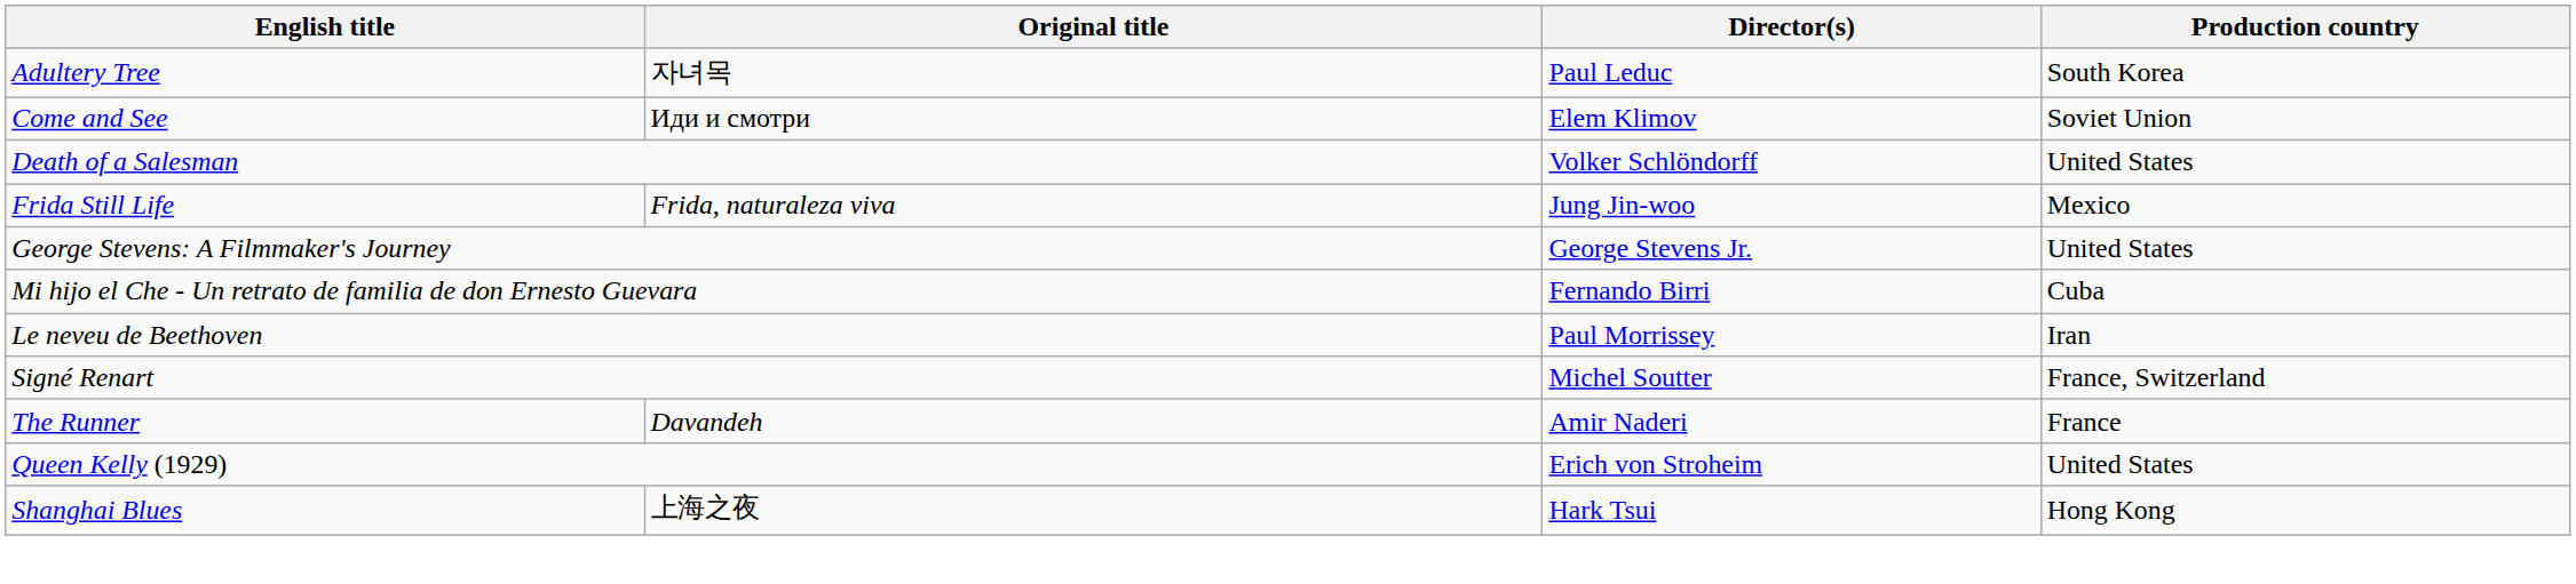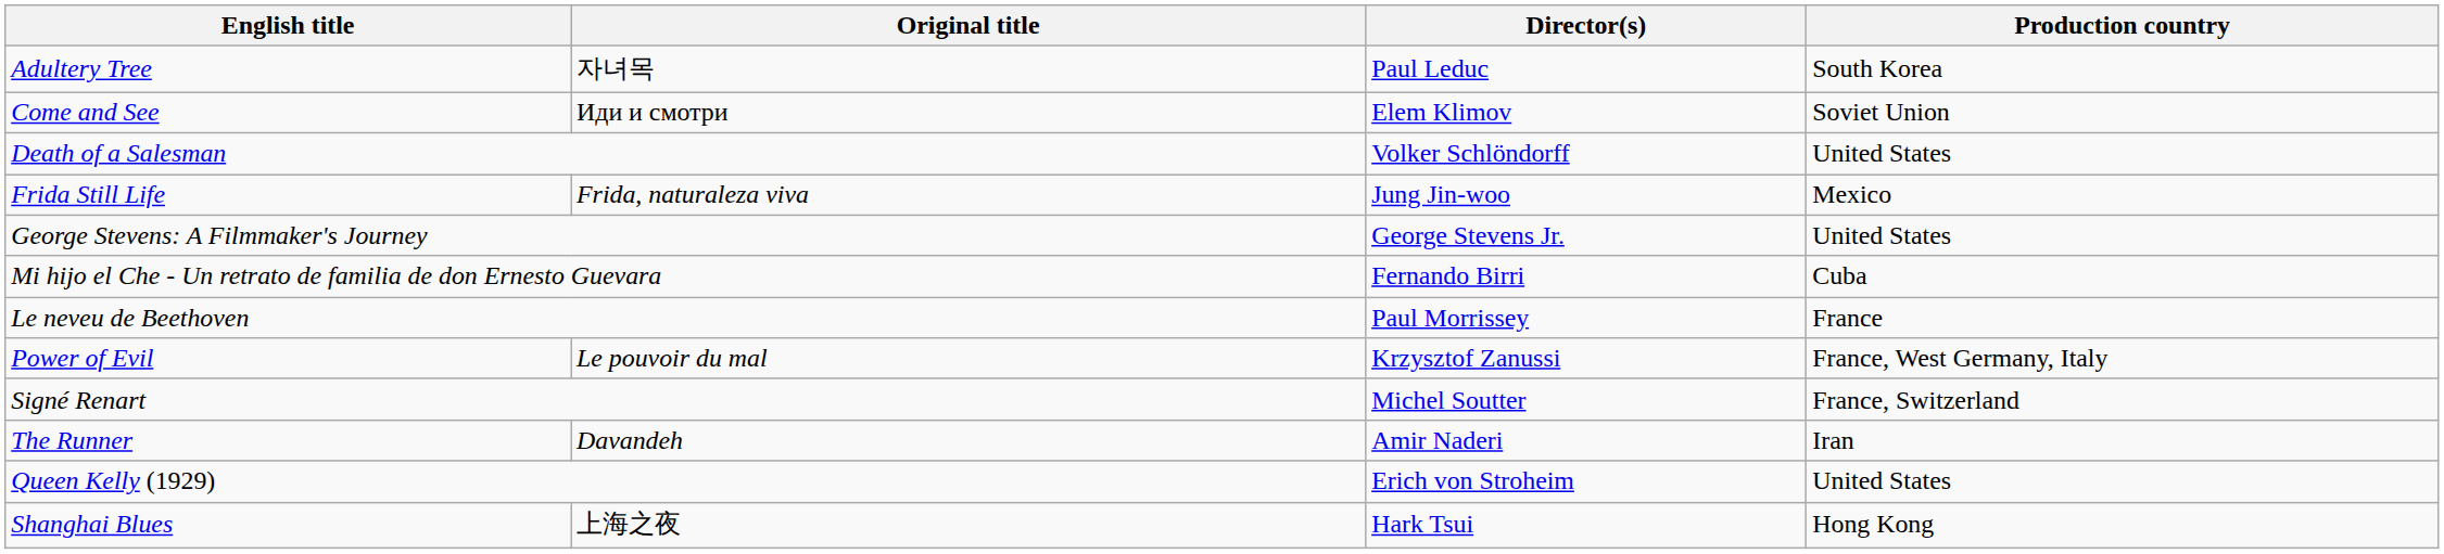 <table class="wikitable" width="95%">
 <tr>
 <th>English title</th>
 <th>Original title</th>
 <th>Director(s)</th>
 <th>Production country</th>
 </tr>
 <tr>
 <td><em><a href='#'>Adultery Tree</a></em></td>
 <td>자녀목</td>
 <td><a href='#'>Paul Leduc</a></td>
 <td>South Korea</td>
 </tr>
 <tr>
 <td><em><a href='#'>Come and See</a></em></td>
 <td>Иди и смотри</td>
 <td><a href='#'>Elem Klimov</a></td>
 <td>Soviet Union</td>
 </tr>
 <tr>
 <td colspan=2><em><a href='#'>Death of a Salesman</a> </em></td>
 <td><a href='#'>Volker Schlöndorff</a></td>
 <td>United States</td>
 </tr>
 <tr>
 <td><em><a href='#'>Frida Still Life</a></em></td>
 <td><em>Frida, naturaleza viva</em></td>
 <td><a href='#'>Jung Jin-woo</a></td>
 <td>Mexico</td>
 </tr>
 <tr>
 <td colspan=2><em>George Stevens: A Filmmaker's Journey</em></td>
 <td><a href='#'>George Stevens Jr.</a></td>
 <td>United States</td>
 </tr>
 <tr>
 <td colspan=2><em>Mi hijo el Che - Un retrato de familia de don Ernesto Guevara</em></td>
 <td><a href='#'>Fernando Birri</a></td>
 <td>Cuba</td>
 </tr>
 <tr>
 <td colspan=2><em>Le neveu de Beethoven</em></td>
 <td><a href='#'>Paul Morrissey</a></td>
-<td>Iran</td>
+<td>France</td>
+</tr>
+<tr>
+<td><em><a href='#'>Power of Evil</a></em></td>
+<td><em>Le pouvoir du mal</em></td>
+<td><a href='#'>Krzysztof Zanussi</a></td>
+<td>France, West Germany, Italy</td>
 </tr>
 <tr>
 <td colspan=2><em>Signé Renart</em></td>
 <td><a href='#'>Michel Soutter</a></td>
 <td>France, Switzerland</td>
 </tr>
 <tr>
 <td><em><a href='#'>The Runner</a></em></td>
 <td><em>Davandeh</em></td>
 <td><a href='#'>Amir Naderi</a></td>
-<td>France</td>
+<td>Iran</td>
 </tr>
 <tr>
 <td colspan=2><em><a href='#'>Queen Kelly</a></em> (1929)</td>
 <td><a href='#'>Erich von Stroheim</a></td>
 <td>United States</td>
 </tr>
 <tr>
 <td><em><a href='#'>Shanghai Blues</a></em></td>
 <td>上海之夜</td>
 <td><a href='#'>Hark Tsui</a></td>
 <td>Hong Kong</td>
 </tr>
 </table>
